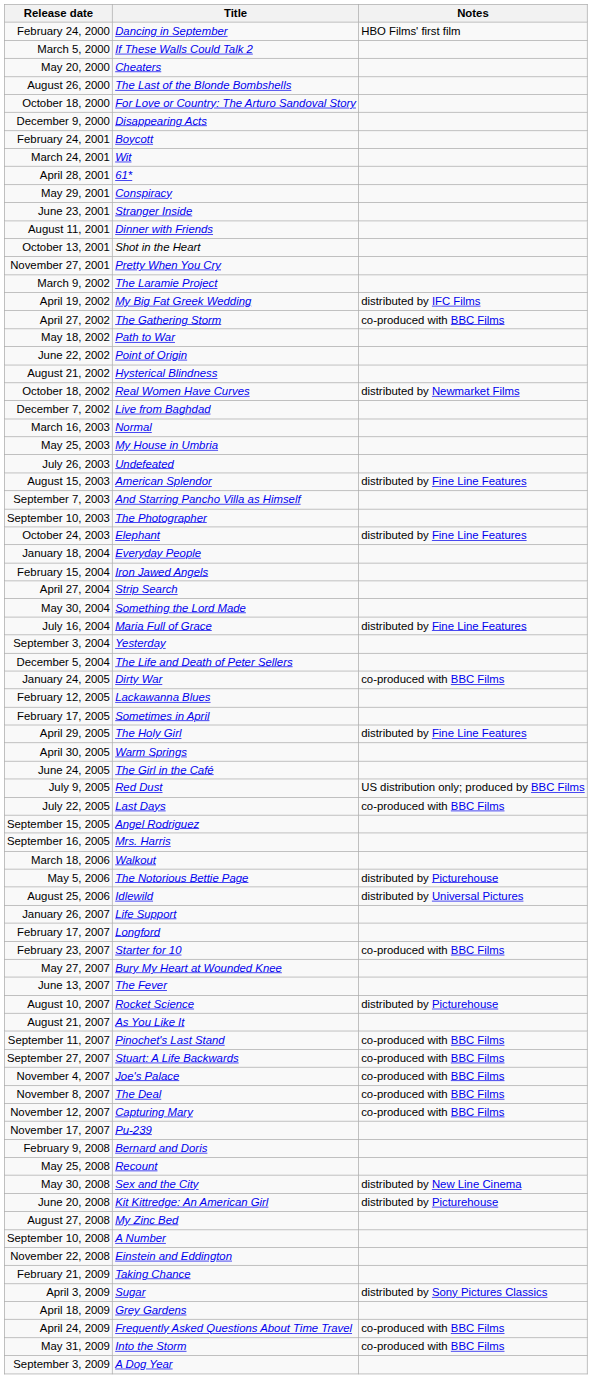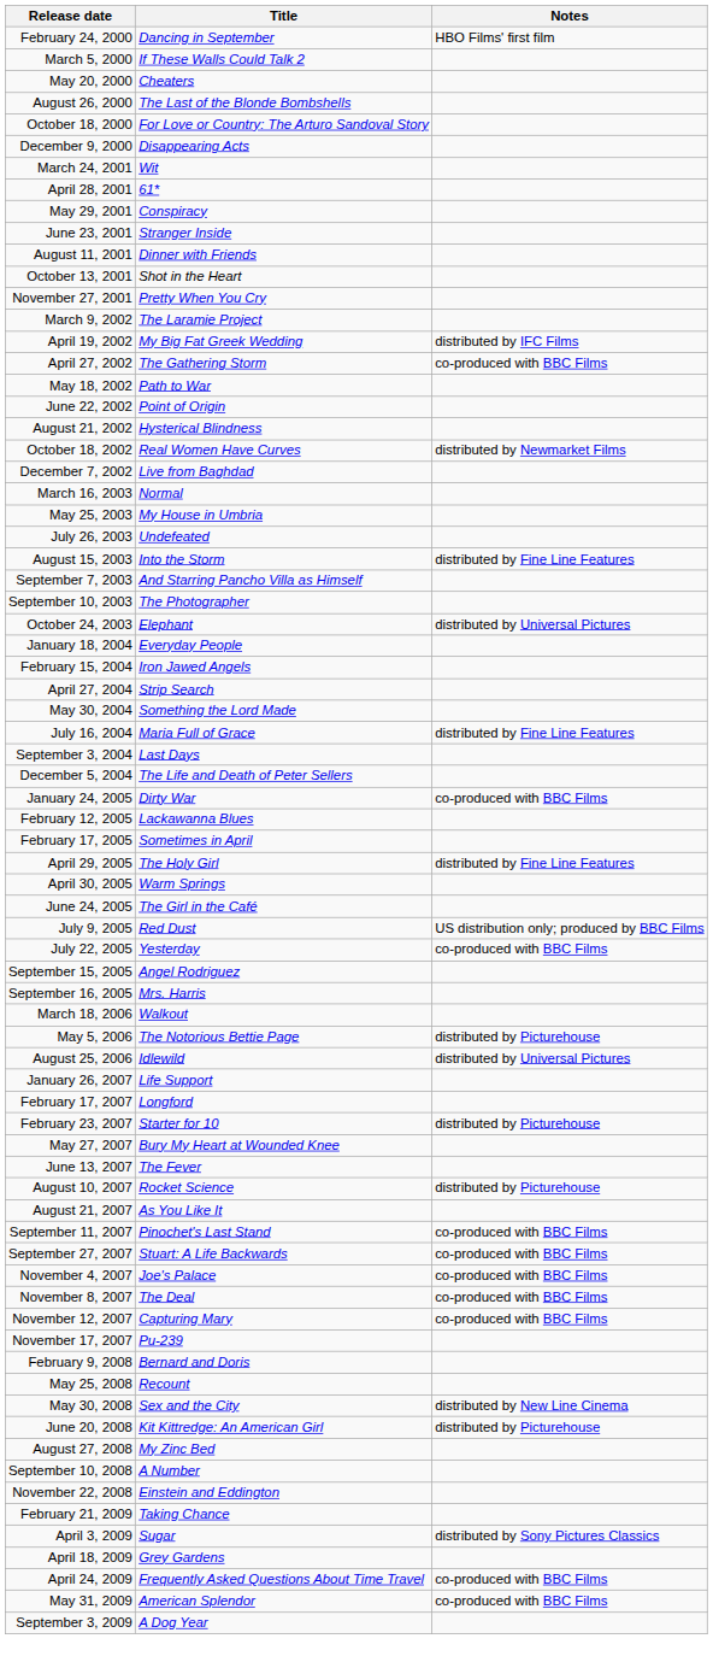 <table class="wikitable sortable">
 <tr>
 <th>Release date</th>
 <th>Title</th>
 <th>Notes</th>
 </tr>
 <tr>
 <td style="text-align:right;">February 24, 2000</td>
 <td><em><a href='#'>Dancing in September</a></em></td>
 <td>HBO Films' first film</td>
 </tr>
 <tr>
 <td style="text-align:right;">March 5, 2000</td>
 <td><em><a href='#'>If These Walls Could Talk 2</a></em></td>
 <td></td>
 </tr>
 <tr>
 <td style="text-align:right;">May 20, 2000</td>
 <td><em><a href='#'>Cheaters</a></em></td>
 <td></td>
 </tr>
 <tr>
 <td style="text-align:right;">August 26, 2000</td>
 <td><em><a href='#'>The Last of the Blonde Bombshells</a></em></td>
 <td></td>
 </tr>
 <tr>
 <td style="text-align:right;">October 18, 2000</td>
 <td><em><a href='#'>For Love or Country: The Arturo Sandoval Story</a></em></td>
 <td></td>
 </tr>
 <tr>
 <td style="text-align:right;">December 9, 2000</td>
 <td><em><a href='#'>Disappearing Acts</a></em></td>
-<td></td>
-</tr>
-<tr>
-<td style="text-align:right;">February 24, 2001</td>
-<td><em><a href='#'>Boycott</a></em></td>
 <td></td>
 </tr>
 <tr>
 <td style="text-align:right;">March 24, 2001</td>
 <td><em><a href='#'>Wit</a></em></td>
 <td></td>
 </tr>
 <tr>
 <td style="text-align:right;">April 28, 2001</td>
 <td><em><a href='#'>61*</a></em></td>
 <td></td>
 </tr>
 <tr>
 <td style="text-align:right;">May 29, 2001</td>
 <td><em><a href='#'>Conspiracy</a></em></td>
 <td></td>
 </tr>
 <tr>
 <td style="text-align:right;">June 23, 2001</td>
 <td><em><a href='#'>Stranger Inside</a></em></td>
 <td></td>
 </tr>
 <tr>
 <td style="text-align:right;">August 11, 2001</td>
 <td><a href='#'><em>Dinner with Friends</em></a></td>
 <td></td>
 </tr>
 <tr>
 <td style="text-align:right;">October 13, 2001</td>
 <td><em>Shot in the Heart</em></td>
 <td></td>
 </tr>
 <tr>
 <td style="text-align:right;">November 27, 2001</td>
 <td><em><a href='#'>Pretty When You Cry</a></em></td>
 <td></td>
 </tr>
 <tr>
 <td style="text-align:right;">March 9, 2002</td>
 <td><em><a href='#'>The Laramie Project</a></em></td>
 <td></td>
 </tr>
 <tr>
 <td style="text-align:right;">April 19, 2002</td>
 <td><em><a href='#'>My Big Fat Greek Wedding</a></em></td>
 <td>distributed by <a href='#'>IFC Films</a></td>
 </tr>
 <tr>
 <td style="text-align:right;">April 27, 2002</td>
 <td><em><a href='#'>The Gathering Storm</a></em></td>
 <td>co-produced with <a href='#'>BBC Films</a></td>
 </tr>
 <tr>
 <td style="text-align:right;">May 18, 2002</td>
 <td><em><a href='#'>Path to War</a></em></td>
 <td></td>
 </tr>
 <tr>
 <td style="text-align:right;">June 22, 2002</td>
 <td><em><a href='#'>Point of Origin</a></em></td>
 <td></td>
 </tr>
 <tr>
 <td style="text-align:right;">August 21, 2002</td>
 <td><em><a href='#'>Hysterical Blindness</a></em></td>
 <td></td>
 </tr>
 <tr>
 <td style="text-align:right;">October 18, 2002</td>
 <td><em><a href='#'>Real Women Have Curves</a></em></td>
 <td>distributed by <a href='#'>Newmarket Films</a></td>
 </tr>
 <tr>
 <td style="text-align:right;">December 7, 2002</td>
 <td><em><a href='#'>Live from Baghdad</a></em></td>
 <td></td>
 </tr>
 <tr>
 <td style="text-align:right;">March 16, 2003</td>
 <td><em><a href='#'>Normal</a></em></td>
 <td></td>
 </tr>
 <tr>
 <td style="text-align:right;">May 25, 2003</td>
 <td><em><a href='#'>My House in Umbria</a></em></td>
 <td></td>
 </tr>
 <tr>
 <td style="text-align:right;">July 26, 2003</td>
 <td><em><a href='#'>Undefeated</a></em></td>
 <td></td>
 </tr>
 <tr>
 <td style="text-align:right;">August 15, 2003</td>
-<td><em><a href='#'>American Splendor</a></em></td>
+<td><em><a href='#'>Into the Storm</a></em></td>
 <td>distributed by <a href='#'>Fine Line Features</a></td>
 </tr>
 <tr>
 <td style="text-align:right;">September 7, 2003</td>
 <td><em><a href='#'>And Starring Pancho Villa as Himself</a></em></td>
 <td></td>
 </tr>
 <tr>
 <td style="text-align:right;">September 10, 2003</td>
 <td><em><a href='#'>The Photographer</a></em></td>
 <td></td>
 </tr>
 <tr>
 <td style="text-align:right;">October 24, 2003</td>
 <td><em><a href='#'>Elephant</a></em></td>
-<td>distributed by <a href='#'>Fine Line Features</a></td>
+<td>distributed by <a href='#'>Universal Pictures</a></td>
 </tr>
 <tr>
 <td style="text-align:right;">January 18, 2004</td>
 <td><em><a href='#'>Everyday People</a></em></td>
 <td></td>
 </tr>
 <tr>
 <td style="text-align:right;">February 15, 2004</td>
 <td><em><a href='#'>Iron Jawed Angels</a></em></td>
 <td></td>
 </tr>
 <tr>
 <td style="text-align:right;">April 27, 2004</td>
 <td><em><a href='#'>Strip Search</a></em></td>
 <td></td>
 </tr>
 <tr>
 <td style="text-align:right;">May 30, 2004</td>
 <td><em><a href='#'>Something the Lord Made</a></em></td>
 <td></td>
 </tr>
 <tr>
 <td style="text-align:right;">July 16, 2004</td>
 <td><em><a href='#'>Maria Full of Grace</a></em></td>
 <td>distributed by <a href='#'>Fine Line Features</a></td>
 </tr>
 <tr>
 <td style="text-align:right;">September 3, 2004</td>
-<td><em><a href='#'>Yesterday</a></em></td>
+<td><em><a href='#'>Last Days</a></em></td>
 <td></td>
 </tr>
 <tr>
 <td style="text-align:right;">December 5, 2004</td>
 <td><em><a href='#'>The Life and Death of Peter Sellers</a></em></td>
 <td></td>
 </tr>
 <tr>
 <td style="text-align:right;">January 24, 2005</td>
 <td><em><a href='#'>Dirty War</a></em></td>
 <td>co-produced with <a href='#'>BBC Films</a></td>
 </tr>
 <tr>
 <td style="text-align:right;">February 12, 2005</td>
 <td><em><a href='#'>Lackawanna Blues</a></em></td>
 <td></td>
 </tr>
 <tr>
 <td style="text-align:right;">February 17, 2005</td>
 <td><em><a href='#'>Sometimes in April</a></em></td>
 <td></td>
 </tr>
 <tr>
 <td style="text-align:right;">April 29, 2005</td>
 <td><em><a href='#'>The Holy Girl</a></em></td>
 <td>distributed by <a href='#'>Fine Line Features</a></td>
 </tr>
 <tr>
 <td style="text-align:right;">April 30, 2005</td>
 <td><em><a href='#'>Warm Springs</a></em></td>
 <td></td>
 </tr>
 <tr>
 <td style="text-align:right;">June 24, 2005</td>
 <td><em><a href='#'>The Girl in the Café</a></em></td>
 <td></td>
 </tr>
 <tr>
 <td style="text-align:right;">July 9, 2005</td>
 <td><em><a href='#'>Red Dust</a></em></td>
 <td>US distribution only; produced by <a href='#'>BBC Films</a></td>
 </tr>
 <tr>
 <td style="text-align:right;">July 22, 2005</td>
-<td><em><a href='#'>Last Days</a></em></td>
+<td><em><a href='#'>Yesterday</a></em></td>
 <td>co-produced with <a href='#'>BBC Films</a></td>
 </tr>
 <tr>
 <td style="text-align:right;">September 15, 2005</td>
 <td><em><a href='#'>Angel Rodriguez</a></em></td>
 <td></td>
 </tr>
 <tr>
 <td style="text-align:right;">September 16, 2005</td>
 <td><em><a href='#'>Mrs. Harris</a></em></td>
 <td></td>
 </tr>
 <tr>
 <td style="text-align:right;">March 18, 2006</td>
 <td><em><a href='#'>Walkout</a></em></td>
 <td></td>
 </tr>
 <tr>
 <td style="text-align:right;">May 5, 2006</td>
 <td><em><a href='#'>The Notorious Bettie Page</a></em></td>
 <td>distributed by <a href='#'>Picturehouse</a></td>
 </tr>
 <tr>
 <td style="text-align:right;">August 25, 2006</td>
 <td><em><a href='#'>Idlewild</a></em></td>
 <td>distributed by <a href='#'>Universal Pictures</a></td>
 </tr>
 <tr>
 <td style="text-align:right;">January 26, 2007</td>
 <td><em><a href='#'>Life Support</a></em></td>
 <td></td>
 </tr>
 <tr>
 <td style="text-align:right;">February 17, 2007</td>
 <td><em><a href='#'>Longford</a></em></td>
 <td></td>
 </tr>
 <tr>
 <td style="text-align:right;">February 23, 2007</td>
 <td><em><a href='#'>Starter for 10</a></em></td>
-<td>co-produced with <a href='#'>BBC Films</a></td>
+<td>distributed by <a href='#'>Picturehouse</a></td>
 </tr>
 <tr>
 <td style="text-align:right;">May 27, 2007</td>
 <td><em><a href='#'>Bury My Heart at Wounded Knee</a></em></td>
 <td></td>
 </tr>
 <tr>
 <td style="text-align:right;">June 13, 2007</td>
 <td><em><a href='#'>The Fever</a></em></td>
 <td></td>
 </tr>
 <tr>
 <td style="text-align:right;">August 10, 2007</td>
 <td><em><a href='#'>Rocket Science</a></em></td>
 <td>distributed by <a href='#'>Picturehouse</a></td>
 </tr>
 <tr>
 <td style="text-align:right;">August 21, 2007</td>
 <td><em><a href='#'>As You Like It</a></em></td>
 <td></td>
 </tr>
 <tr>
 <td style="text-align:right;">September 11, 2007</td>
 <td><em><a href='#'>Pinochet's Last Stand</a></em></td>
 <td>co-produced with <a href='#'>BBC Films</a></td>
 </tr>
 <tr>
 <td style="text-align:right;">September 27, 2007</td>
 <td><em><a href='#'>Stuart: A Life Backwards</a></em></td>
 <td>co-produced with <a href='#'>BBC Films</a></td>
 </tr>
 <tr>
 <td style="text-align:right;">November 4, 2007</td>
 <td><em><a href='#'>Joe's Palace</a></em></td>
 <td>co-produced with <a href='#'>BBC Films</a></td>
 </tr>
 <tr>
 <td style="text-align:right;">November 8, 2007</td>
 <td><em><a href='#'>The Deal</a></em></td>
 <td>co-produced with <a href='#'>BBC Films</a></td>
 </tr>
 <tr>
 <td style="text-align:right;">November 12, 2007</td>
 <td><em><a href='#'>Capturing Mary</a></em></td>
 <td>co-produced with <a href='#'>BBC Films</a></td>
 </tr>
 <tr>
 <td style="text-align:right;">November 17, 2007</td>
 <td><em><a href='#'>Pu-239</a></em></td>
 <td></td>
 </tr>
 <tr>
 <td style="text-align:right;">February 9, 2008</td>
 <td><em><a href='#'>Bernard and Doris</a></em></td>
 <td></td>
 </tr>
 <tr>
 <td style="text-align:right;">May 25, 2008</td>
 <td><em><a href='#'>Recount</a></em></td>
 <td></td>
 </tr>
 <tr>
 <td style="text-align:right;">May 30, 2008</td>
 <td><em><a href='#'>Sex and the City</a></em></td>
 <td>distributed by <a href='#'>New Line Cinema</a></td>
 </tr>
 <tr>
 <td style="text-align:right;">June 20, 2008</td>
 <td><em><a href='#'>Kit Kittredge: An American Girl</a></em></td>
 <td>distributed by <a href='#'>Picturehouse</a></td>
 </tr>
 <tr>
 <td style="text-align:right;">August 27, 2008</td>
 <td><em><a href='#'>My Zinc Bed</a></em></td>
 <td></td>
 </tr>
 <tr>
 <td style="text-align:right;">September 10, 2008</td>
 <td><em><a href='#'>A Number</a></em></td>
 <td></td>
 </tr>
 <tr>
 <td style="text-align:right;">November 22, 2008</td>
 <td><em><a href='#'>Einstein and Eddington</a></em></td>
 <td></td>
 </tr>
 <tr>
 <td style="text-align:right;">February 21, 2009</td>
 <td><em><a href='#'>Taking Chance</a></em></td>
 <td></td>
 </tr>
 <tr>
 <td style="text-align:right;">April 3, 2009</td>
 <td><em><a href='#'>Sugar</a></em></td>
 <td>distributed by <a href='#'>Sony Pictures Classics</a></td>
 </tr>
 <tr>
 <td style="text-align:right;">April 18, 2009</td>
 <td><em><a href='#'>Grey Gardens</a></em></td>
 <td></td>
 </tr>
 <tr>
 <td style="text-align:right;">April 24, 2009</td>
 <td><em><a href='#'>Frequently Asked Questions About Time Travel</a></em></td>
 <td>co-produced with <a href='#'>BBC Films</a></td>
 </tr>
 <tr>
 <td style="text-align:right;">May 31, 2009</td>
-<td><em><a href='#'>Into the Storm</a></em></td>
+<td><em><a href='#'>American Splendor</a></em></td>
 <td>co-produced with <a href='#'>BBC Films</a></td>
 </tr>
 <tr>
 <td style="text-align:right;">September 3, 2009</td>
 <td><em><a href='#'>A Dog Year</a></em></td>
 <td></td>
 </tr>
 </table>
